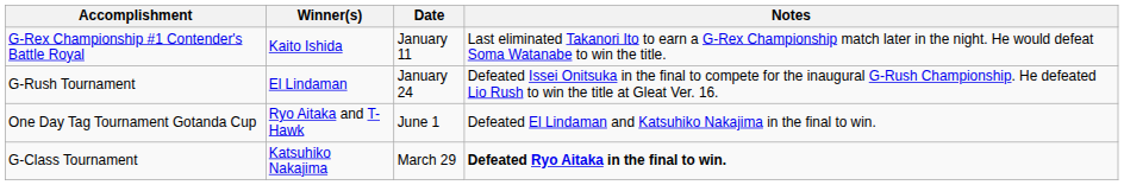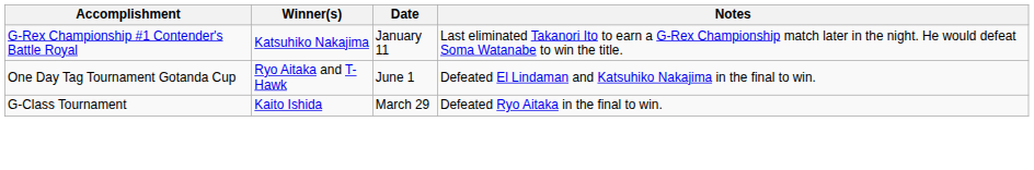 <table class="wikitable" style="width:100%;">
 <tr>
 <th>Accomplishment</th>
 <th>Winner(s)</th>
 <th>Date</th>
 <th>Notes</th>
 </tr>
 <tr>
 <td><a href='#'>G-Rex Championship #1 Contender's Battle Royal</a></td>
-<td><a href='#'>Kaito Ishida</a></td>
+<td><a href='#'>Katsuhiko Nakajima</a></td>
 <td>January 11</td>
 <td>Last eliminated <a href='#'>Takanori Ito</a> to earn a <a href='#'>G-Rex Championship</a> match later in the night. He would defeat <a href='#'>Soma Watanabe</a> to win the title.</td>
-</tr>
-<tr>
-<td>G-Rush Tournament</td>
-<td><a href='#'>El Lindaman</a></td>
-<td>January 24</td>
-<td>Defeated <a href='#'>Issei Onitsuka</a> in the final to compete for the inaugural <a href='#'>G-Rush Championship</a>. He defeated <a href='#'>Lio Rush</a> to win the title at Gleat Ver. 16.</td>
 </tr>
 <tr>
 <td>One Day Tag Tournament Gotanda Cup</td>
 <td><a href='#'>Ryo Aitaka</a> and <a href='#'>T-Hawk</a></td>
 <td>June 1</td>
 <td>Defeated <a href='#'>El Lindaman</a> and <a href='#'>Katsuhiko Nakajima</a> in the final to win.</td>
 </tr>
 <tr>
 <td>G-Class Tournament</td>
-<td><a href='#'>Katsuhiko Nakajima</a></td>
+<td><a href='#'>Kaito Ishida</a></td>
 <td>March 29</td>
-<td><strong>Defeated <a href='#'>Ryo Aitaka</a> in the final to win.</strong></td>
+<td>Defeated <a href='#'>Ryo Aitaka</a> in the final to win.</td>
 </tr>
 </table>
